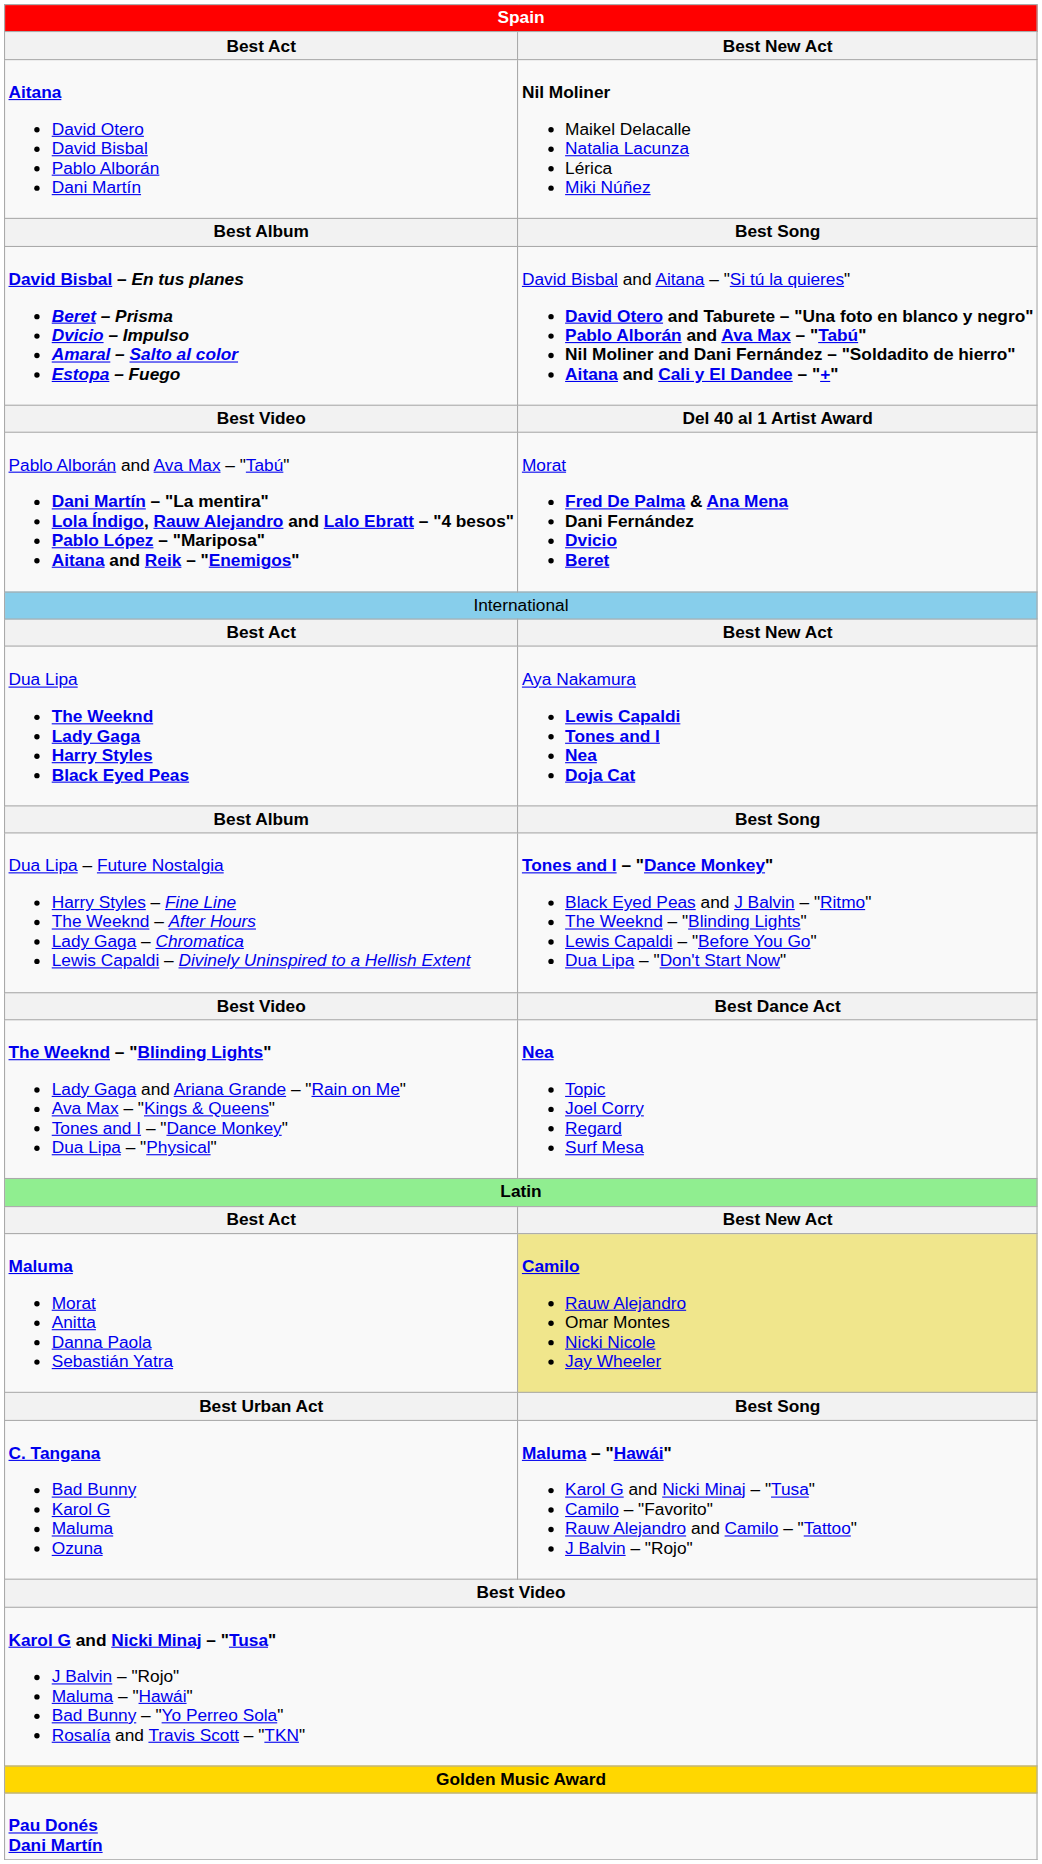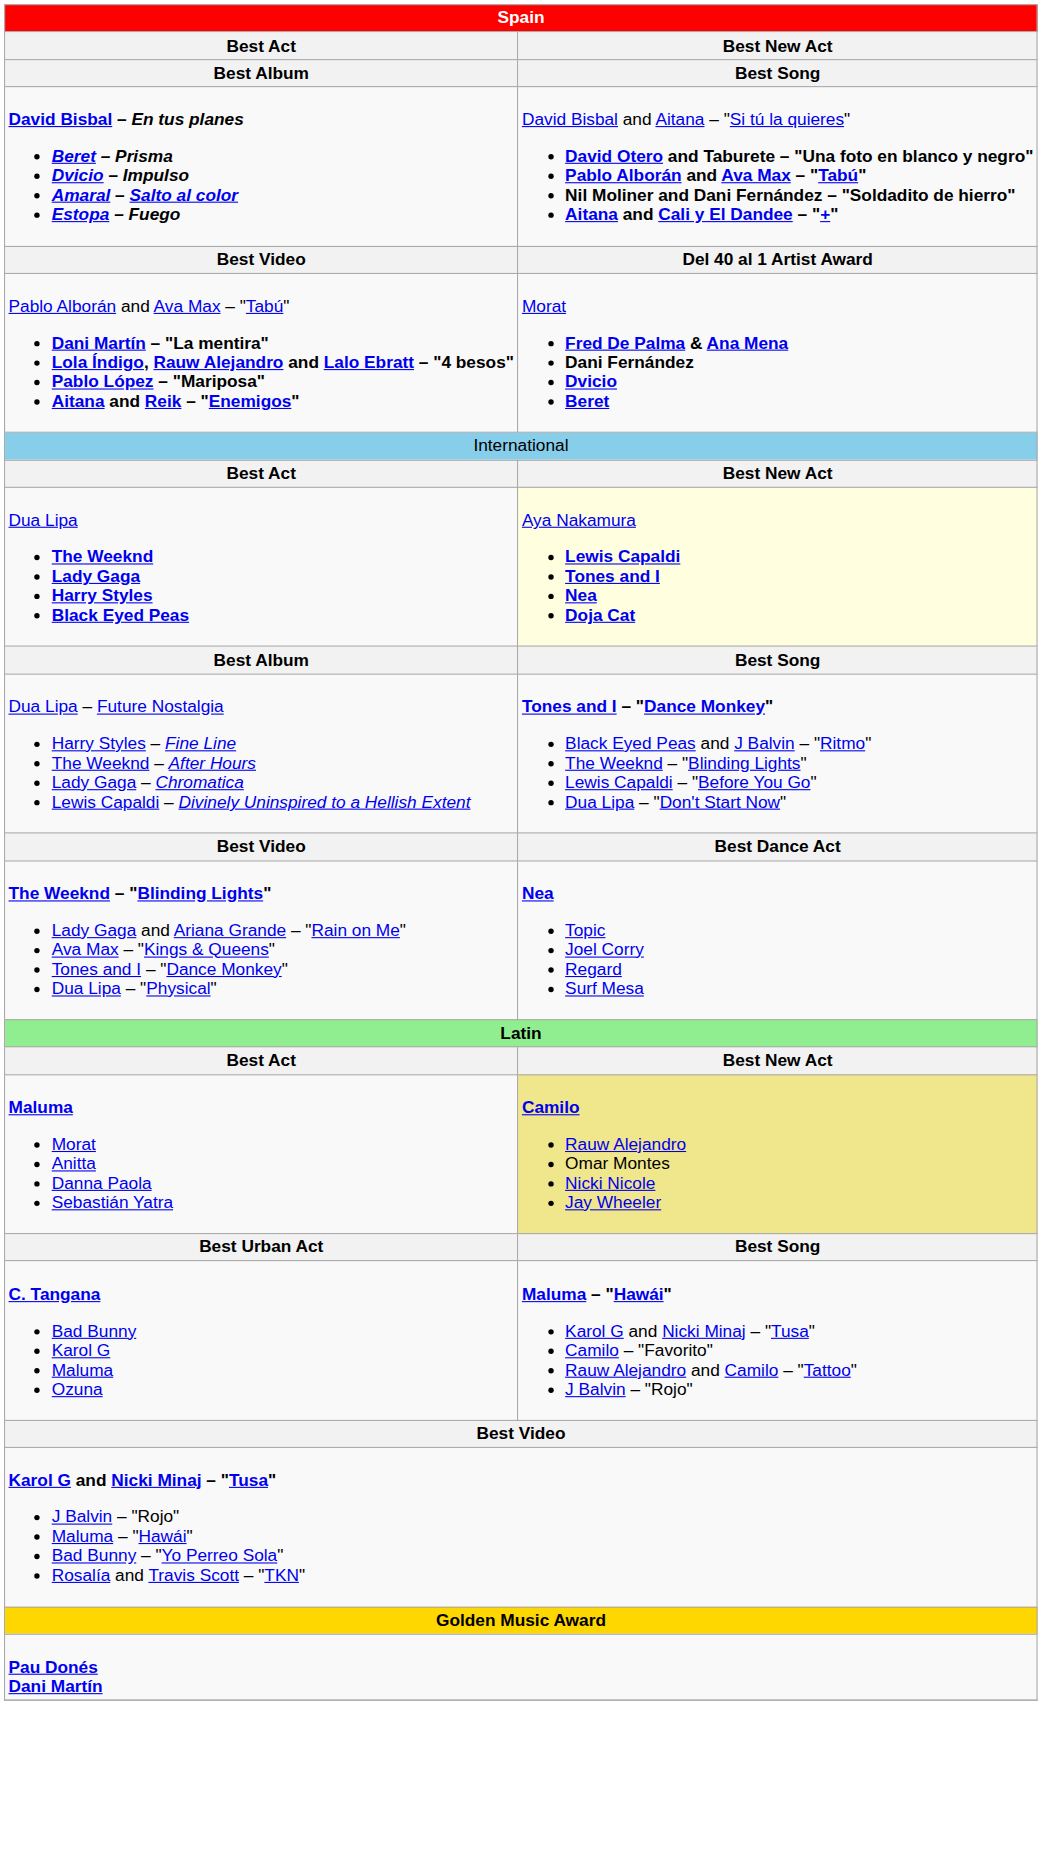 <table class=wikitable style="width=100%">
 <tr>
 <td colspan=2 align=center style="background: red; color: white"><strong>Spain</strong></td>
 </tr>
 <tr>
 <th style="width=50%">Best Act</th>
 <th style="width=50%">Best New Act</th>
-</tr>
-<tr>
-<td valign="top"><br><strong><a href='#'>Aitana</a></strong><ul><li><a href='#'>David Otero</a></li><li><a href='#'>David Bisbal</a></li><li><a href='#'>Pablo Alborán</a></li><li><a href='#'>Dani Martín</a></li></ul></td>
-<td valign="top"><br><strong>Nil Moliner</strong><ul><li>Maikel Delacalle</li><li><a href='#'>Natalia Lacunza</a></li><li>Lérica</li><li><a href='#'>Miki Núñez</a></li></ul></td>
 </tr>
 <tr>
 <th style="width=50%">Best Album</th>
 <th style="width=50%">Best Song</th>
 </tr>
 <tr>
 <td valign="top"><br><strong><a href='#'>David Bisbal</a> – <em>En tus planes<strong><em><ul><li><a href='#'>Beret</a> – </em>Prisma<em></li><li><a href='#'>Dvicio</a> – </em>Impulso<em></li><li><a href='#'>Amaral</a> – </em><a href='#'>Salto al color</a><em></li><li><a href='#'>Estopa</a> – </em>Fuego<em></li></ul></td>
 <td valign="top"><br></strong><a href='#'>David Bisbal</a> and <a href='#'>Aitana</a> – "<a href='#'>Si tú la quieres</a>"<strong><ul><li><a href='#'>David Otero</a> and Taburete – "Una foto en blanco y negro"</li><li><a href='#'>Pablo Alborán</a> and <a href='#'>Ava Max</a> – "<a href='#'>Tabú</a>"</li><li>Nil Moliner and Dani Fernández – "Soldadito de hierro"</li><li><a href='#'>Aitana</a> and <a href='#'>Cali y El Dandee</a> – "<a href='#'>+</a>"</li></ul></td>
 </tr>
 <tr>
 <th style="width=50%">Best Video</th>
 <th style="width=50%">Del 40 al 1 Artist Award</th>
 </tr>
 <tr>
 <td valign="top"><br></strong><a href='#'>Pablo Alborán</a> and <a href='#'>Ava Max</a> – "<a href='#'>Tabú</a>"<strong><ul><li><a href='#'>Dani Martín</a> – "La mentira"</li><li><a href='#'>Lola Índigo</a>, <a href='#'>Rauw Alejandro</a> and <a href='#'>Lalo Ebratt</a> – "4 besos"</li><li><a href='#'>Pablo López</a> – "Mariposa"</li><li><a href='#'>Aitana</a> and <a href='#'>Reik</a> – "<a href='#'>Enemigos</a>"</li></ul></td>
 <td valign="top"><br></strong><a href='#'>Morat</a><strong><ul><li><a href='#'>Fred De Palma</a> & <a href='#'>Ana Mena</a></li><li>Dani Fernández</li><li><a href='#'>Dvicio</a></li><li><a href='#'>Beret</a></li></ul></td>
 </tr>
 <tr>
 <td colspan="2" align="center" bgcolor=skyblue></strong>International<strong></td>
 </tr>
 <tr>
 <th style="width=50%">Best Act</th>
 <th style="width=50%">Best New Act</th>
 </tr>
 <tr>
 <td valign="top"><br></strong><a href='#'>Dua Lipa</a><strong><ul><li><a href='#'>The Weeknd</a></li><li><a href='#'>Lady Gaga</a></li><li><a href='#'>Harry Styles</a></li><li><a href='#'>Black Eyed Peas</a></li></ul></td>
-<td valign="top"><br></strong><a href='#'>Aya Nakamura</a><strong><ul><li><a href='#'>Lewis Capaldi</a></li><li><a href='#'>Tones and I</a></li><li><a href='#'>Nea</a></li><li><a href='#'>Doja Cat</a></li></ul></td>
+<td valign="top" style="background: lightyellow;"><br></strong><a href='#'>Aya Nakamura</a><strong><ul><li><a href='#'>Lewis Capaldi</a></li><li><a href='#'>Tones and I</a></li><li><a href='#'>Nea</a></li><li><a href='#'>Doja Cat</a></li></ul></td>
 </tr>
 <tr>
 <th style="width=50%">Best Album</th>
 <th style="width=50%">Best Song</th>
 </tr>
 <tr>
 <td valign="top"><br></strong><a href='#'>Dua Lipa</a> – </em><a href='#'>Future Nostalgia</a></em></strong><ul><li><a href='#'>Harry Styles</a> – <em><a href='#'>Fine Line</a></em></li><li><a href='#'>The Weeknd</a> – <em><a href='#'>After Hours</a></em></li><li><a href='#'>Lady Gaga</a> – <em><a href='#'>Chromatica</a></em></li><li><a href='#'>Lewis Capaldi</a> – <em><a href='#'>Divinely Uninspired to a Hellish Extent</a></em></li></ul></td>
 <td valign="top"><br><strong><a href='#'>Tones and I</a> – "<a href='#'>Dance Monkey</a>"</strong><ul><li><a href='#'>Black Eyed Peas</a> and <a href='#'>J Balvin</a> – "<a href='#'>Ritmo</a>"</li><li><a href='#'>The Weeknd</a> – "<a href='#'>Blinding Lights</a>"</li><li><a href='#'>Lewis Capaldi</a> – "<a href='#'>Before You Go</a>"</li><li><a href='#'>Dua Lipa</a> – "<a href='#'>Don't Start Now</a>"</li></ul></td>
 </tr>
 <tr>
 <th style="width=50%">Best Video</th>
 <th style="width=50%">Best Dance Act</th>
 </tr>
 <tr>
 <td valign="top"><br><strong><a href='#'>The Weeknd</a> – "<a href='#'>Blinding Lights</a>"</strong><ul><li><a href='#'>Lady Gaga</a> and <a href='#'>Ariana Grande</a> – "<a href='#'>Rain on Me</a>"</li><li><a href='#'>Ava Max</a> – "<a href='#'>Kings & Queens</a>"</li><li><a href='#'>Tones and I</a> – "<a href='#'>Dance Monkey</a>"</li><li><a href='#'>Dua Lipa</a> – "<a href='#'>Physical</a>"</li></ul></td>
 <td valign="top"><br><strong><a href='#'>Nea</a></strong><ul><li><a href='#'>Topic</a></li><li><a href='#'>Joel Corry</a></li><li><a href='#'>Regard</a></li><li><a href='#'>Surf Mesa</a></li></ul></td>
 </tr>
 <tr>
 <td colspan="2" align="center" bgcolor=lightgreen><strong>Latin</strong></td>
 </tr>
 <tr>
 <th style="width=50%">Best Act</th>
 <th style="width=50%">Best New Act</th>
 </tr>
 <tr>
 <td valign="top"><br><strong><a href='#'>Maluma</a></strong><ul><li><a href='#'>Morat</a></li><li><a href='#'>Anitta</a></li><li><a href='#'>Danna Paola</a></li><li><a href='#'>Sebastián Yatra</a></li></ul></td>
 <td valign="top" style="background: khaki;"><br><strong><a href='#'>Camilo</a></strong><ul><li><a href='#'>Rauw Alejandro</a></li><li>Omar Montes</li><li><a href='#'>Nicki Nicole</a></li><li><a href='#'>Jay Wheeler</a></li></ul></td>
 </tr>
 <tr>
 <th style="width=50%">Best Urban Act</th>
 <th style="width=50%">Best Song</th>
 </tr>
 <tr>
 <td valign="top"><br><strong><a href='#'>C. Tangana</a></strong><ul><li><a href='#'>Bad Bunny</a></li><li><a href='#'>Karol G</a></li><li><a href='#'>Maluma</a></li><li><a href='#'>Ozuna</a></li></ul></td>
 <td valign="top"><br><strong><a href='#'>Maluma</a> – "<a href='#'>Hawái</a>"</strong><ul><li><a href='#'>Karol G</a> and <a href='#'>Nicki Minaj</a> – "<a href='#'>Tusa</a>"</li><li><a href='#'>Camilo</a> – "Favorito"</li><li><a href='#'>Rauw Alejandro</a> and <a href='#'>Camilo</a> – "<a href='#'>Tattoo</a>"</li><li><a href='#'>J Balvin</a> – "Rojo"</li></ul></td>
 </tr>
 <tr>
 <th style="width=50%" colspan=2>Best Video</th>
 </tr>
 <tr>
 <td valign="top" colspan=2><br><strong><a href='#'>Karol G</a> and <a href='#'>Nicki Minaj</a> – "<a href='#'>Tusa</a>"</strong><ul><li><a href='#'>J Balvin</a> – "Rojo"</li><li><a href='#'>Maluma</a> – "<a href='#'>Hawái</a>"</li><li><a href='#'>Bad Bunny</a> – "<a href='#'>Yo Perreo Sola</a>"</li><li><a href='#'>Rosalía</a> and <a href='#'>Travis Scott</a> – "<a href='#'>TKN</a>"</li></ul></td>
 </tr>
 <tr>
 <td colspan="2" align="center" bgcolor=gold><strong>Golden Music Award</strong></td>
 </tr>
 <tr>
 <td valign="top" colspan=2><br><strong><a href='#'>Pau Donés</a></strong><br><strong><a href='#'>Dani Martín</a></strong></td>
 </tr>
 <tr>
 </tr>
 </table>
